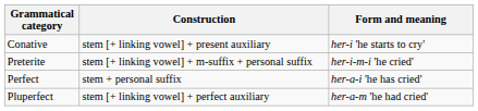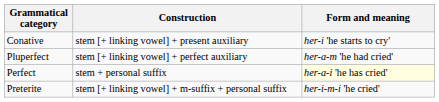 <table class="wikitable">
 <tr style="background:#c0f0f0;">
 <th style="width:100px;">Grammatical<br>category</th>
 <th style="width:350px;">Construction</th>
 <th style="width:200px;">Form and meaning</th>
 </tr>
 <tr>
 <td>Conative</td>
 <td>stem [+ linking vowel] + present auxiliary</td>
 <td><em>her-i</em> 'he starts to cry'</td>
 </tr>
 <tr>
+<td>Pluperfect</td>
+<td>stem [+ linking vowel] + perfect auxiliary</td>
+<td><em>her-a-m</em> 'he had cried'</td>
+</tr>
+<tr>
+<td>Perfect</td>
+<td>stem + personal suffix</td>
+<td style="background: lightyellow;"><em>her-a-i</em> 'he has cried'</td>
+</tr>
+<tr>
 <td>Preterite</td>
 <td>stem [+ linking vowel] + m-suffix + personal suffix</td>
 <td><em>her-i-m-i</em> 'he cried'</td>
 </tr>
-<tr>
-<td>Perfect</td>
-<td>stem + personal suffix</td>
-<td><em>her-a-i</em> 'he has cried'</td>
-</tr>
-<tr>
-<td>Pluperfect</td>
-<td>stem [+ linking vowel] + perfect auxiliary</td>
-<td><em>her-a-m</em> 'he had cried'</td>
-</tr>
 </table>
